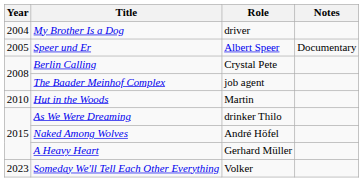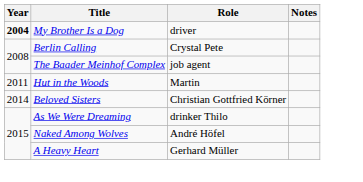 <table class="wikitable sortable">
 <tr>
 <th>Year</th>
 <th>Title</th>
 <th>Role</th>
 <th class="unsortable">Notes</th>
 </tr>
 <tr>
-<td>2004</td>
+<td><strong>2004</strong></td>
 <td><em><a href='#'>My Brother Is a Dog</a></em></td>
 <td>driver</td>
 <td></td>
-</tr>
-<tr>
-<td>2005</td>
-<td><em><a href='#'>Speer und Er</a></em></td>
-<td><a href='#'>Albert Speer</a></td>
-<td>Documentary</td>
 </tr>
 <tr>
 <td rowspan=2>2008</td>
 <td><em><a href='#'>Berlin Calling</a></em></td>
 <td>Crystal Pete</td>
 <td></td>
 </tr>
 <tr>
 <td><em><a href='#'>The Baader Meinhof Complex</a></em></td>
 <td>job agent</td>
 <td></td>
 </tr>
 <tr>
-<td>2010</td>
+<td>2011</td>
 <td><em><a href='#'>Hut in the Woods</a></em></td>
 <td>Martin</td>
+<td></td>
+</tr>
+<tr>
+<td>2014</td>
+<td><em><a href='#'>Beloved Sisters</a></em></td>
+<td>Christian Gottfried Körner</td>
 <td></td>
 </tr>
 <tr>
 <td rowspan=3>2015</td>
 <td><em><a href='#'>As We Were Dreaming</a></em></td>
 <td>drinker Thilo</td>
 <td></td>
 </tr>
 <tr>
 <td><em><a href='#'>Naked Among Wolves</a></em></td>
 <td>André Höfel</td>
 <td></td>
 </tr>
 <tr>
 <td><em><a href='#'>A Heavy Heart</a></em></td>
 <td>Gerhard Müller</td>
 <td></td>
 </tr>
-<tr>
-<td>2023</td>
-<td><em><a href='#'>Someday We'll Tell Each Other Everything</a></em></td>
-<td>Volker</td>
-<td></td>
-</tr>
 </table>
